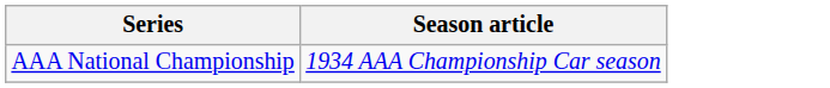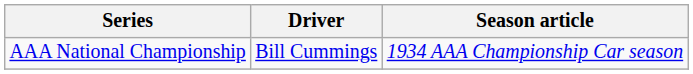 <table class="wikitable" style="font-size: 87%;">
 <tr>
 <th>Series</th>
+<th>Driver</th>
 <th>Season article</th>
 </tr>
 <tr>
 <td><a href='#'>AAA National Championship</a></td>
+<td> <a href='#'>Bill Cummings</a></td>
 <td><em><a href='#'>1934 AAA Championship Car season</a></em></td>
 </tr>
 </table>
